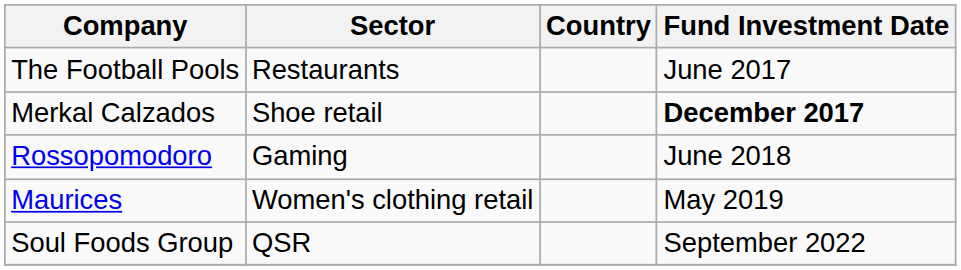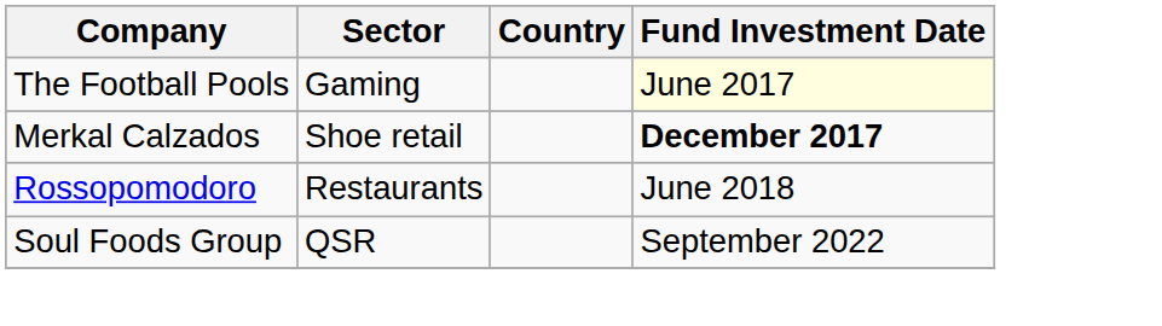 <table class="wikitable">
 <tr>
 <th>Company</th>
 <th>Sector</th>
 <th>Country</th>
 <th>Fund Investment Date</th>
 </tr>
 <tr>
 <td>The Football Pools</td>
-<td>Restaurants</td>
+<td>Gaming</td>
 <td></td>
-<td>June 2017</td>
+<td style="background: lightyellow;">June 2017</td>
 </tr>
 <tr>
 <td>Merkal Calzados</td>
 <td>Shoe retail</td>
 <td></td>
 <td><strong>December 2017</strong></td>
 </tr>
 <tr>
 <td><a href='#'>Rossopomodoro</a></td>
-<td>Gaming</td>
+<td>Restaurants</td>
 <td></td>
 <td>June 2018</td>
-</tr>
-<tr>
-<td><a href='#'>Maurices</a></td>
-<td>Women's clothing retail</td>
-<td></td>
-<td>May 2019</td>
 </tr>
 <tr>
 <td>Soul Foods Group</td>
 <td>QSR</td>
 <td> </td>
 <td>September 2022</td>
 </tr>
 <tr>
 </tr>
 </table>
